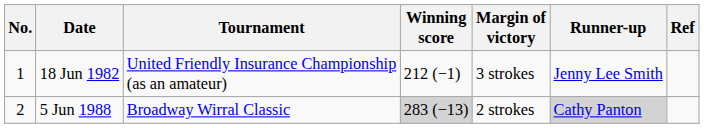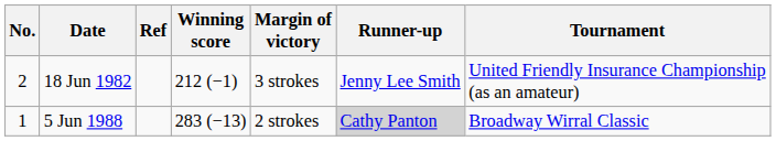 <table class="wikitable" style="font-size:95%;">
 <tr>
 <th>No.</th>
 <th>Date</th>
-<th>Tournament</th>
+<th>Ref</th>
 <th>Winning<br>score</th>
 <th>Margin of<br>victory</th>
 <th>Runner-up</th>
-<th>Ref</th>
+<th>Tournament</th>
+</tr>
+<tr>
+<td align=center>2</td>
+<td>18 Jun <a href='#'>1982</a></td>
+<td></td>
+<td>212 (−1)</td>
+<td>3 strokes</td>
+<td> <a href='#'>Jenny Lee Smith</a></td>
+<td><a href='#'>United Friendly Insurance Championship</a><br>(as an amateur)</td>
 </tr>
 <tr>
 <td align=center>1</td>
-<td>18 Jun <a href='#'>1982</a></td>
-<td><a href='#'>United Friendly Insurance Championship</a><br>(as an amateur)</td>
-<td>212 (−1)</td>
-<td>3 strokes</td>
-<td> <a href='#'>Jenny Lee Smith</a></td>
+<td>5 Jun <a href='#'>1988</a></td>
 <td></td>
-</tr>
-<tr>
-<td align=center>2</td>
-<td>5 Jun <a href='#'>1988</a></td>
-<td><a href='#'>Broadway Wirral Classic</a></td>
-<td style="background: lightgrey;">283 (−13)</td>
+<td>283 (−13)</td>
 <td>2 strokes</td>
 <td style="background: lightgrey;"> <a href='#'>Cathy Panton</a></td>
-<td></td>
+<td><a href='#'>Broadway Wirral Classic</a></td>
 </tr>
 </table>
